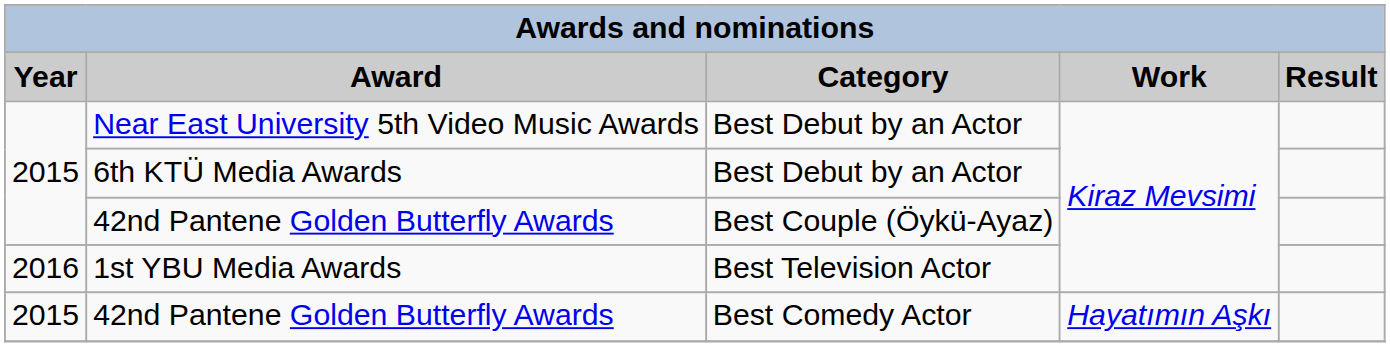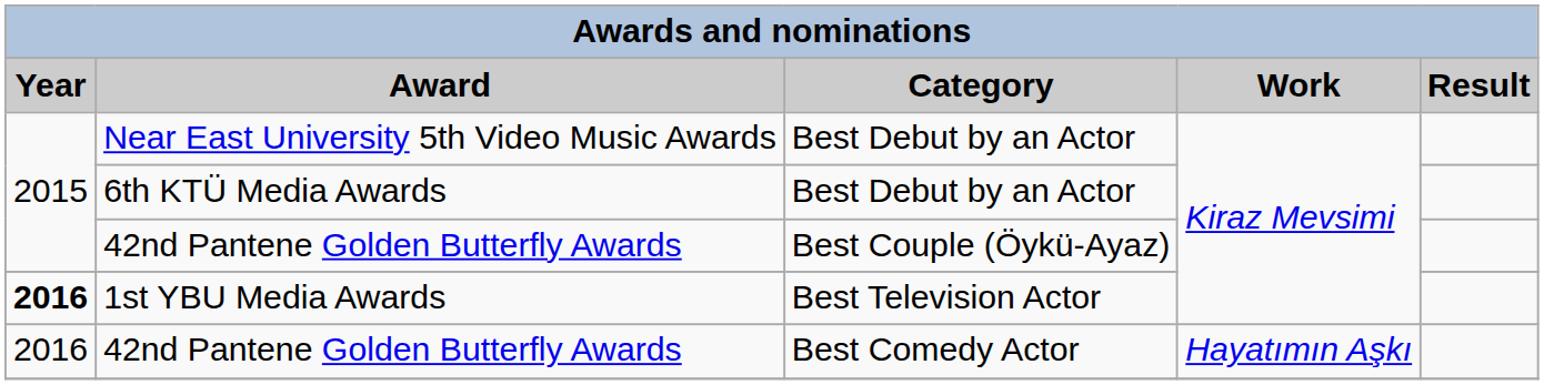 <table class="wikitable">
 <tr>
 <th colspan=5 style="background:LightSteelBlue">Awards and nominations</th>
 </tr>
 <tr>
 <th style="background:#CCCCCC">Year</th>
 <th style="background:#CCCCCC">Award</th>
 <th style="background:#CCCCCC">Category</th>
 <th style="background:#CCCCCC">Work</th>
 <th style="background:#CCCCCC">Result</th>
 </tr>
 <tr>
 <td rowspan=3>2015</td>
 <td><a href='#'>Near East University</a> 5th Video Music Awards</td>
 <td>Best Debut by an Actor</td>
 <td rowspan="4"><em><a href='#'>Kiraz Mevsimi</a></em></td>
 <td></td>
 </tr>
 <tr>
 <td>6th KTÜ Media Awards</td>
 <td>Best Debut by an Actor</td>
 <td></td>
 </tr>
 <tr>
 <td>42nd Pantene <a href='#'>Golden Butterfly Awards</a></td>
 <td>Best Couple (Öykü-Ayaz)</td>
 <td></td>
 </tr>
 <tr>
-<td>2016</td>
+<td><strong>2016</strong></td>
 <td>1st YBU Media Awards</td>
 <td>Best Television Actor</td>
 <td></td>
 </tr>
 <tr>
-<td>2015</td>
+<td>2016</td>
 <td>42nd Pantene <a href='#'>Golden Butterfly Awards</a></td>
 <td>Best Comedy Actor</td>
 <td><em><a href='#'>Hayatımın Aşkı</a></em></td>
 <td></td>
 </tr>
 <tr>
 </tr>
 </table>
